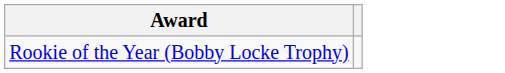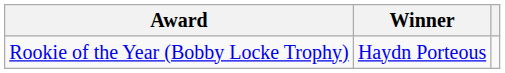 <table class="wikitable">
 <tr>
 <th>Award</th>
+<th>Winner</th>
 <th></th>
 </tr>
 <tr>
 <td><a href='#'>Rookie of the Year (Bobby Locke Trophy)</a></td>
+<td> <a href='#'>Haydn Porteous</a></td>
 <td></td>
 </tr>
 </table>
